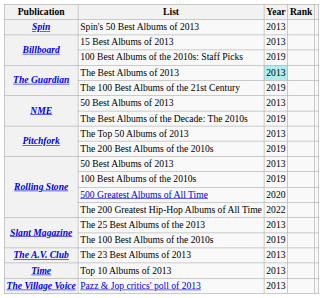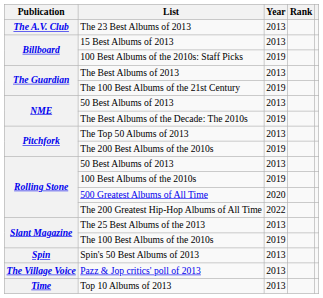 <table class="wikitable sortable plainrowheaders" style="border:none; margin:0;">
 <tr>
 <th scope="col">Publication</th>
 <th scope="col" class="unsortable">List</th>
 <th scope="col" data-sort-type="number">Year</th>
 <th scope="col" data-sort-type="number">Rank</th>
 <th scope="col" class="unsortable"></th>
 </tr>
 <tr>
-<th scope="row"><em><a href='#'>Spin</a></em></th>
-<td>Spin's 50 Best Albums of 2013</td>
+<th scope="row"><em><a href='#'>The A.V. Club</a></em></th>
+<td>The 23 Best Albums of 2013</td>
 <td>2013</td>
 <td></td>
 <td></td>
 </tr>
 <tr>
 <th scope="row" rowspan="2"><em><a href='#'>Billboard</a></em></th>
 <td>15 Best Albums of 2013</td>
 <td>2013</td>
 <td></td>
 <td></td>
 </tr>
 <tr>
 <td>100 Best Albums of the 2010s: Staff Picks</td>
 <td>2019</td>
 <td></td>
 <td></td>
 </tr>
 <tr>
 <th scope="row" rowspan="2"><em><a href='#'>The Guardian</a></em></th>
 <td>The Best Albums of 2013</td>
-<td style="background: paleturquoise;">2013</td>
+<td>2013</td>
 <td></td>
 <td></td>
 </tr>
 <tr>
 <td>The 100 Best Albums of the 21st Century</td>
 <td>2019</td>
 <td></td>
 <td></td>
 </tr>
 <tr>
 <th scope="row" rowspan="2"><em><a href='#'>NME</a></em></th>
 <td>50 Best Albums of 2013</td>
 <td>2013</td>
 <td></td>
 <td></td>
 </tr>
 <tr>
 <td>The Best Albums of the Decade: The 2010s</td>
 <td>2019</td>
 <td></td>
 <td></td>
 </tr>
 <tr>
 <th scope="row" rowspan="2"><em><a href='#'>Pitchfork</a></em></th>
 <td>The Top 50 Albums of 2013</td>
 <td>2013</td>
 <td></td>
 <td></td>
 </tr>
 <tr>
 <td>The 200 Best Albums of the 2010s</td>
 <td>2019</td>
 <td></td>
 <td></td>
 </tr>
 <tr>
 <th scope="row" rowspan="4"><em><a href='#'>Rolling Stone</a></em></th>
 <td>50 Best Albums of 2013</td>
 <td>2013</td>
 <td></td>
 <td></td>
 </tr>
 <tr>
 <td>100 Best Albums of the 2010s</td>
 <td>2019</td>
 <td></td>
 <td></td>
 </tr>
 <tr>
 <td><a href='#'>500 Greatest Albums of All Time</a></td>
 <td>2020</td>
 <td></td>
 <td></td>
 </tr>
 <tr>
 <td>The 200 Greatest Hip-Hop Albums of All Time</td>
 <td>2022</td>
 <td></td>
 <td></td>
 </tr>
 <tr>
 <th scope="row" rowspan="2"><em><a href='#'>Slant Magazine</a></em></th>
 <td>The 25 Best Albums of the 2013</td>
 <td>2013</td>
 <td></td>
 <td></td>
 </tr>
 <tr>
 <td>The 100 Best Albums of the 2010s</td>
 <td>2019</td>
 <td></td>
 <td></td>
 </tr>
 <tr>
-<th scope="row"><em><a href='#'>The A.V. Club</a></em></th>
-<td>The 23 Best Albums of 2013</td>
+<th scope="row"><em><a href='#'>Spin</a></em></th>
+<td>Spin's 50 Best Albums of 2013</td>
+<td>2013</td>
+<td></td>
+<td></td>
+</tr>
+<tr>
+<th scope="row"><em><a href='#'>The Village Voice</a></em></th>
+<td><a href='#'>Pazz & Jop critics' poll of 2013</a></td>
 <td>2013</td>
 <td></td>
 <td></td>
 </tr>
 <tr>
 <th scope="row"><em><a href='#'>Time</a></em></th>
 <td>Top 10 Albums of 2013</td>
 <td>2013</td>
 <td></td>
 <td></td>
 </tr>
-<tr>
-<th scope="row"><em><a href='#'>The Village Voice</a></em></th>
-<td><a href='#'>Pazz & Jop critics' poll of 2013</a></td>
-<td>2013</td>
-<td></td>
-<td></td>
-</tr>
 </table>
